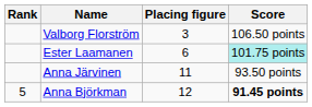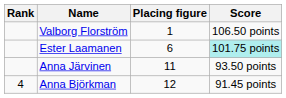 <table class="wikitable" style="text-align:center">
 <tr>
 <th>Rank</th>
 <th>Name</th>
 <th>Placing figure</th>
 <th>Score</th>
 </tr>
 <tr>
 <td></td>
 <td align=left><a href='#'>Valborg Florström</a></td>
-<td>3</td>
+<td>1</td>
 <td>106.50 points</td>
 </tr>
 <tr>
 <td></td>
 <td align=left><a href='#'>Ester Laamanen</a></td>
 <td>6</td>
 <td style="background: paleturquoise;">101.75 points</td>
 </tr>
 <tr>
 <td></td>
 <td align=left><a href='#'>Anna Järvinen</a></td>
 <td>11</td>
 <td>93.50 points</td>
 </tr>
 <tr>
-<td>5</td>
+<td>4</td>
 <td align=left><a href='#'>Anna Björkman</a></td>
 <td>12</td>
-<td><strong>91.45 points</strong></td>
+<td>91.45 points</td>
 </tr>
 </table>
